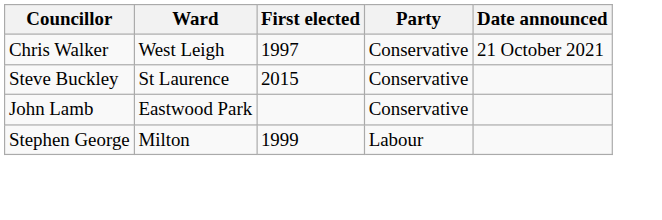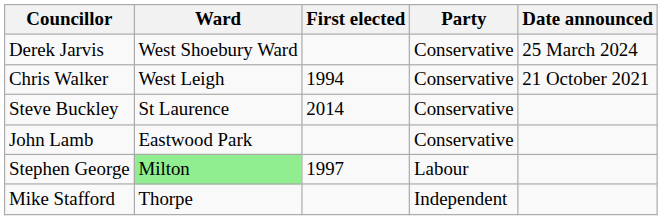 <table class="wikitable sortable">
 <tr>
 <th>Councillor</th>
 <th>Ward</th>
 <th>First elected</th>
 <th>Party</th>
 <th>Date announced</th>
 </tr>
 <tr>
+<td>Derek Jarvis</td>
+<td>West Shoebury Ward</td>
+<td></td>
+<td>Conservative</td>
+<td>25 March 2024</td>
+</tr>
+<tr>
 <td>Chris Walker</td>
 <td>West Leigh</td>
-<td>1997</td>
+<td>1994</td>
 <td>Conservative</td>
 <td>21 October 2021</td>
 </tr>
 <tr>
 <td>Steve Buckley</td>
 <td>St Laurence</td>
-<td>2015</td>
+<td>2014</td>
 <td>Conservative</td>
 <td></td>
 </tr>
 <tr>
 <td>John Lamb</td>
 <td>Eastwood Park</td>
 <td></td>
 <td>Conservative</td>
 <td></td>
 </tr>
 <tr>
 <td>Stephen George</td>
-<td>Milton</td>
-<td>1999</td>
+<td style="background: lightgreen;">Milton</td>
+<td>1997</td>
 <td>Labour</td>
 <td></td>
 </tr>
+<tr>
+<td>Mike Stafford</td>
+<td>Thorpe</td>
+<td></td>
+<td>Independent</td>
+<td></td>
+</tr>
 </table>
